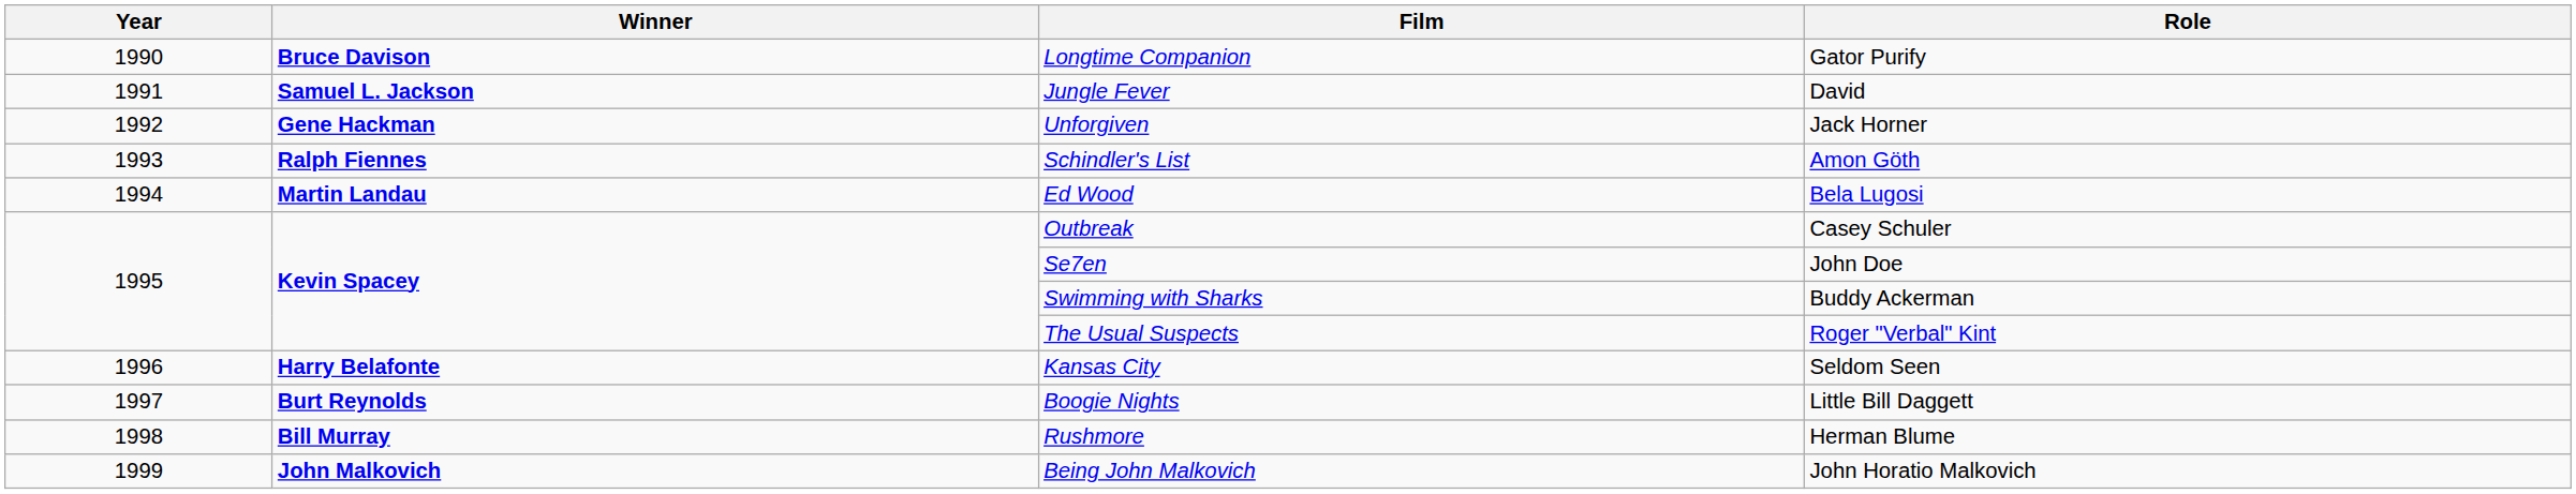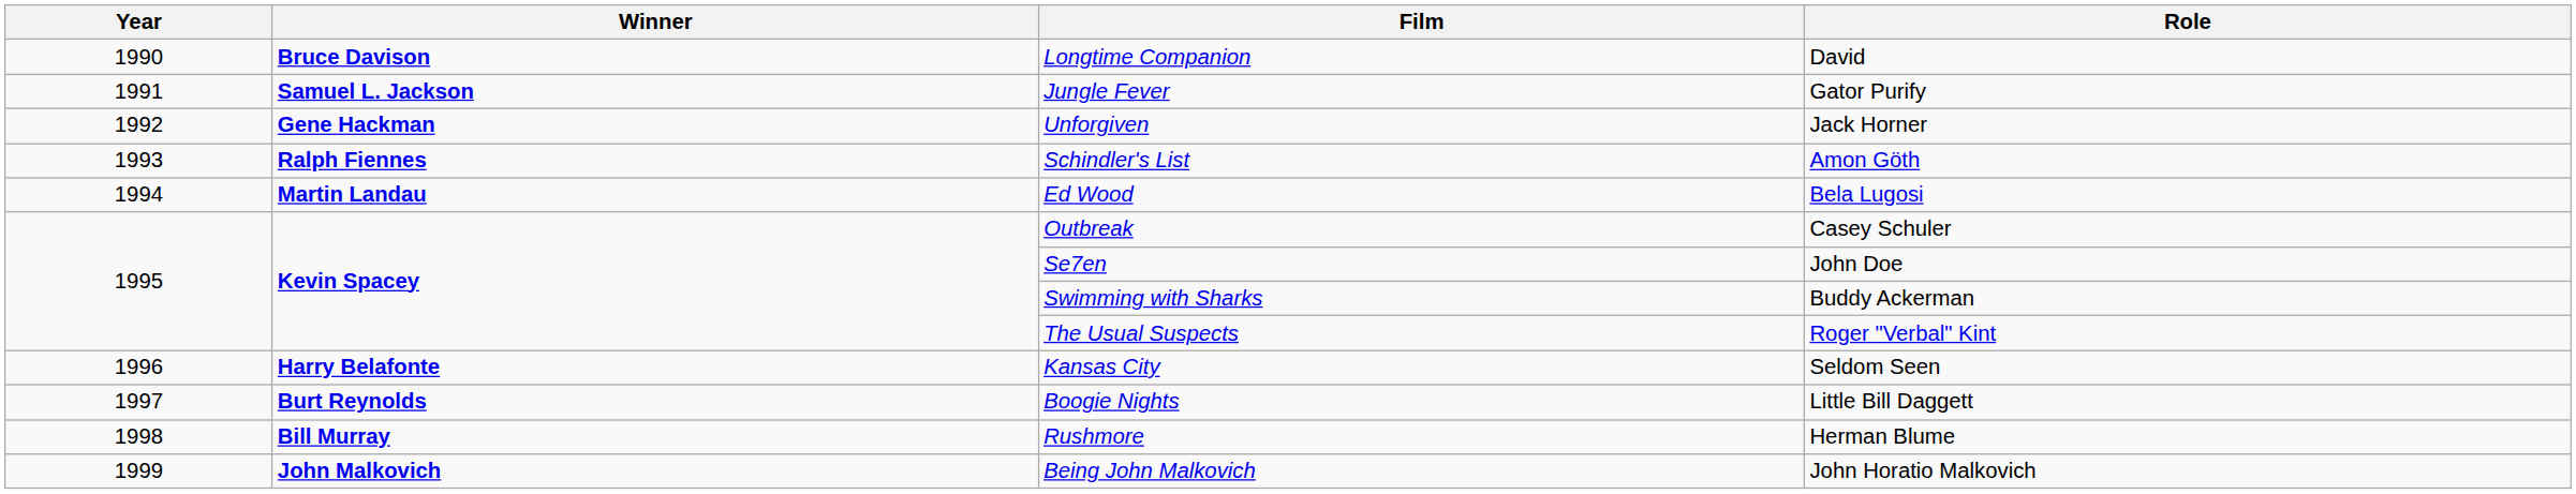 <table class="wikitable" width="95%" cellpadding="5">
 <tr>
 <th width="100"><strong>Year</strong></th>
 <th width="300"><strong>Winner</strong></th>
 <th width="300"><strong>Film</strong></th>
 <th width="300"><strong>Role</strong></th>
 </tr>
 <tr>
 <td style="text-align:center;">1990</td>
 <td><strong><a href='#'>Bruce Davison</a></strong></td>
 <td><em><a href='#'>Longtime Companion</a></em></td>
-<td>Gator Purify</td>
+<td>David</td>
 </tr>
 <tr>
 <td style="text-align:center;">1991</td>
 <td><strong><a href='#'>Samuel L. Jackson</a></strong></td>
 <td><em><a href='#'>Jungle Fever</a></em></td>
-<td>David</td>
+<td>Gator Purify</td>
 </tr>
 <tr>
 <td style="text-align:center;">1992</td>
 <td><strong><a href='#'>Gene Hackman</a></strong></td>
 <td><em><a href='#'>Unforgiven</a></em></td>
 <td>Jack Horner</td>
 </tr>
 <tr>
 <td style="text-align:center;">1993</td>
 <td><strong><a href='#'>Ralph Fiennes</a></strong></td>
 <td><em><a href='#'>Schindler's List</a></em></td>
 <td><a href='#'>Amon Göth</a></td>
 </tr>
 <tr>
 <td style="text-align:center;">1994</td>
 <td><strong><a href='#'>Martin Landau</a></strong></td>
 <td><em><a href='#'>Ed Wood</a></em></td>
 <td><a href='#'>Bela Lugosi</a></td>
 </tr>
 <tr>
 <td rowspan="4" style="text-align:center;">1995</td>
 <td rowspan="4"><strong><a href='#'>Kevin Spacey</a></strong></td>
 <td><em><a href='#'>Outbreak</a></em></td>
 <td>Casey Schuler</td>
 </tr>
 <tr>
 <td><em><a href='#'>Se7en</a></em></td>
 <td>John Doe</td>
 </tr>
 <tr>
 <td><em><a href='#'>Swimming with Sharks</a></em></td>
 <td>Buddy Ackerman</td>
 </tr>
 <tr>
 <td><em><a href='#'>The Usual Suspects</a></em></td>
 <td><a href='#'>Roger "Verbal" Kint</a></td>
 </tr>
 <tr>
 <td style="text-align:center;">1996</td>
 <td><strong><a href='#'>Harry Belafonte</a></strong></td>
 <td><em><a href='#'>Kansas City</a></em></td>
 <td>Seldom Seen</td>
 </tr>
 <tr>
 <td style="text-align:center;">1997</td>
 <td><strong><a href='#'>Burt Reynolds</a></strong></td>
 <td><em><a href='#'>Boogie Nights</a></em></td>
 <td>Little Bill Daggett</td>
 </tr>
 <tr>
 <td style="text-align:center;">1998</td>
 <td><strong><a href='#'>Bill Murray</a></strong></td>
 <td><em><a href='#'>Rushmore</a></em></td>
 <td>Herman Blume</td>
 </tr>
 <tr>
 <td style="text-align:center;">1999</td>
 <td><strong><a href='#'>John Malkovich</a></strong></td>
 <td><em><a href='#'>Being John Malkovich</a></em></td>
 <td>John Horatio Malkovich</td>
 </tr>
 </table>
